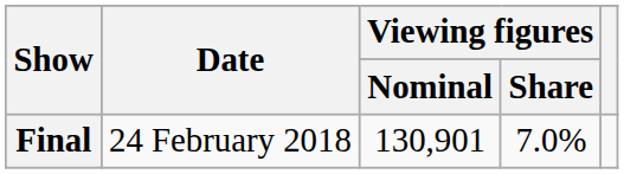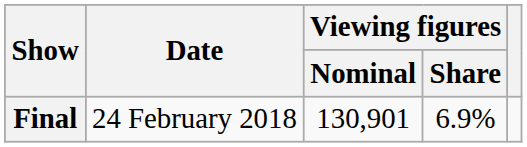 <table class="wikitable plainrowheaders sortable" style="text-align:center">
 <tr>
 <th scope=col rowspan="2">Show</th>
 <th scope=col rowspan="2">Date</th>
 <th scope=col colspan="2">Viewing figures</th>
 <th scope=col rowspan="2" class="unsortable"></th>
 </tr>
 <tr>
 <th scope=col>Nominal</th>
 <th scope=col>Share</th>
 </tr>
 <tr>
 <th scope="row">Final</th>
 <td>24 February 2018</td>
 <td>130,901</td>
-<td>7.0%</td>
+<td>6.9%</td>
 <td></td>
 </tr>
 </table>
